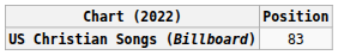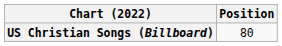 <table class="wikitable plainrowheaders" style="text-align:center">
 <tr>
 <th scope="col">Chart (2022)</th>
 <th scope="col">Position</th>
 </tr>
 <tr>
 <th scope="row">US Christian Songs (<em>Billboard</em>)</th>
-<td>83</td>
+<td>80</td>
 </tr>
 </table>
